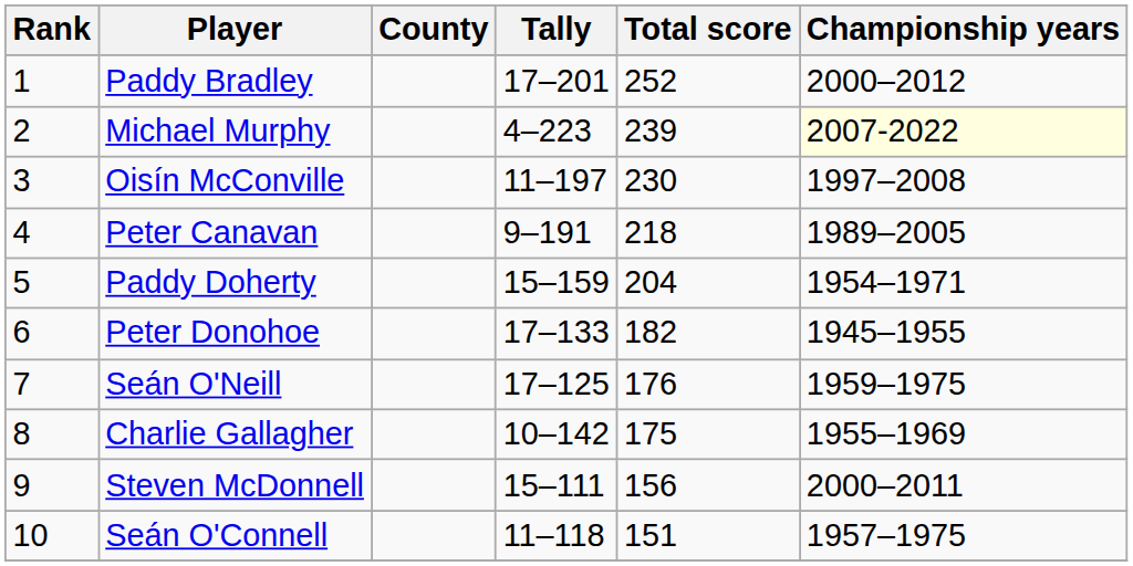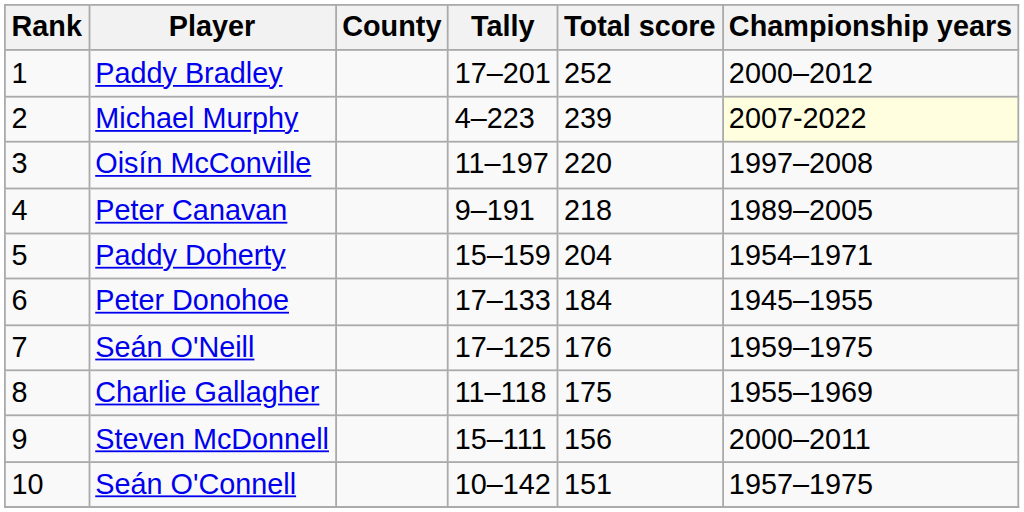 <table class="wikitable">
 <tr>
 <th>Rank</th>
 <th>Player</th>
 <th>County</th>
 <th>Tally</th>
 <th>Total score</th>
 <th>Championship years</th>
 </tr>
 <tr>
 <td>1</td>
 <td><a href='#'>Paddy Bradley</a></td>
 <td></td>
 <td>17–201</td>
 <td>252</td>
 <td>2000–2012</td>
 </tr>
 <tr>
 <td>2</td>
 <td><a href='#'>Michael Murphy</a></td>
 <td></td>
 <td>4–223</td>
 <td>239</td>
 <td style="background: lightyellow;">2007-2022</td>
 </tr>
 <tr>
 <td>3</td>
 <td><a href='#'>Oisín McConville</a></td>
 <td></td>
 <td>11–197</td>
-<td>230</td>
+<td>220</td>
 <td>1997–2008</td>
 </tr>
 <tr>
 <td>4</td>
 <td><a href='#'>Peter Canavan</a></td>
 <td></td>
 <td>9–191</td>
 <td>218</td>
 <td>1989–2005</td>
 </tr>
 <tr>
 <td>5</td>
 <td><a href='#'>Paddy Doherty</a></td>
 <td></td>
 <td>15–159</td>
 <td>204</td>
 <td>1954–1971</td>
 </tr>
 <tr>
 <td>6</td>
 <td><a href='#'>Peter Donohoe</a></td>
 <td></td>
 <td>17–133</td>
-<td>182</td>
+<td>184</td>
 <td>1945–1955</td>
 </tr>
 <tr>
 <td>7</td>
 <td><a href='#'>Seán O'Neill</a></td>
 <td></td>
 <td>17–125</td>
 <td>176</td>
 <td>1959–1975</td>
 </tr>
 <tr>
 <td>8</td>
 <td><a href='#'>Charlie Gallagher</a></td>
 <td></td>
-<td>10–142</td>
+<td>11–118</td>
 <td>175</td>
 <td>1955–1969</td>
 </tr>
 <tr>
 <td>9</td>
 <td><a href='#'>Steven McDonnell</a></td>
 <td></td>
 <td>15–111</td>
 <td>156</td>
 <td>2000–2011</td>
 </tr>
 <tr>
 <td>10</td>
 <td><a href='#'>Seán O'Connell</a></td>
 <td></td>
-<td>11–118</td>
+<td>10–142</td>
 <td>151</td>
 <td>1957–1975</td>
 </tr>
 <tr>
 </tr>
 </table>
